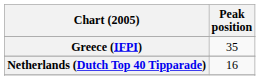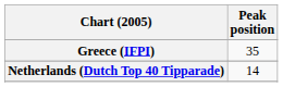 <table class="wikitable sortable plainrowheaders" style="text-align:center">
 <tr>
 <th>Chart (2005)</th>
 <th>Peak<br>position</th>
 </tr>
 <tr>
 </tr>
 <tr>
 </tr>
 <tr>
 </tr>
 <tr>
 </tr>
 <tr>
 </tr>
 <tr>
 </tr>
 <tr>
 <th scope="row">Greece (<a href='#'>IFPI</a>)</th>
 <td>35</td>
 </tr>
 <tr>
 </tr>
 <tr>
 </tr>
 <tr>
 </tr>
 <tr>
 <th scope="row">Netherlands (<a href='#'>Dutch Top 40 Tipparade</a>)</th>
-<td>16</td>
+<td>14</td>
 </tr>
 <tr>
 </tr>
 <tr>
 </tr>
 <tr>
 </tr>
 <tr>
 </tr>
 </table>
